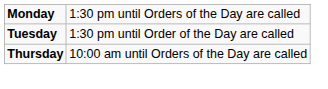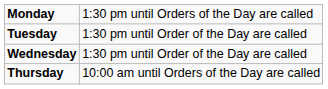 <table class="wikitable">
 <tr>
 <td><strong>Monday</strong></td>
 <td>1:30 pm until Orders of the Day are called</td>
 </tr>
 <tr>
 <td><strong>Tuesday</strong></td>
 <td>1:30 pm until Order of the Day are called</td>
 </tr>
 <tr>
+<td><strong>Wednesday</strong></td>
+<td>1:30 pm until Order of the Day are called</td>
+</tr>
+<tr>
 <td><strong>Thursday</strong></td>
 <td>10:00 am until Orders of the Day are called</td>
 </tr>
 </table>
